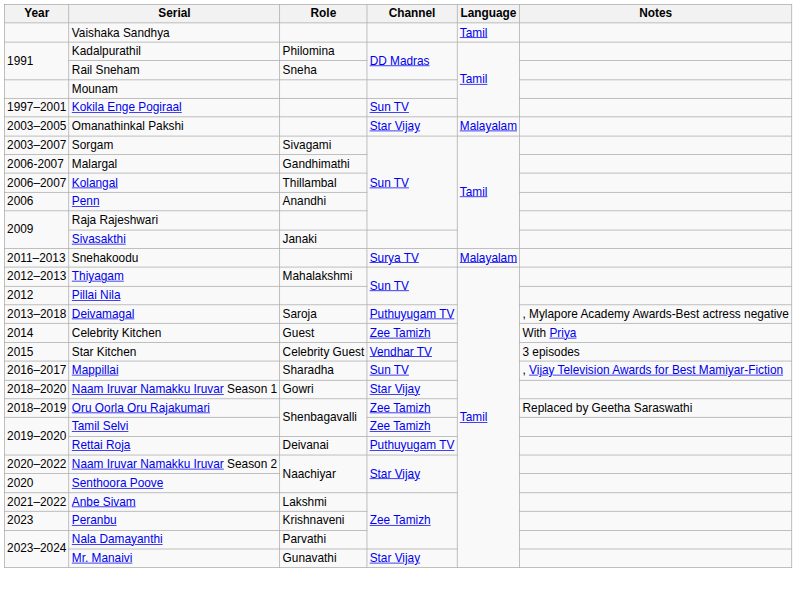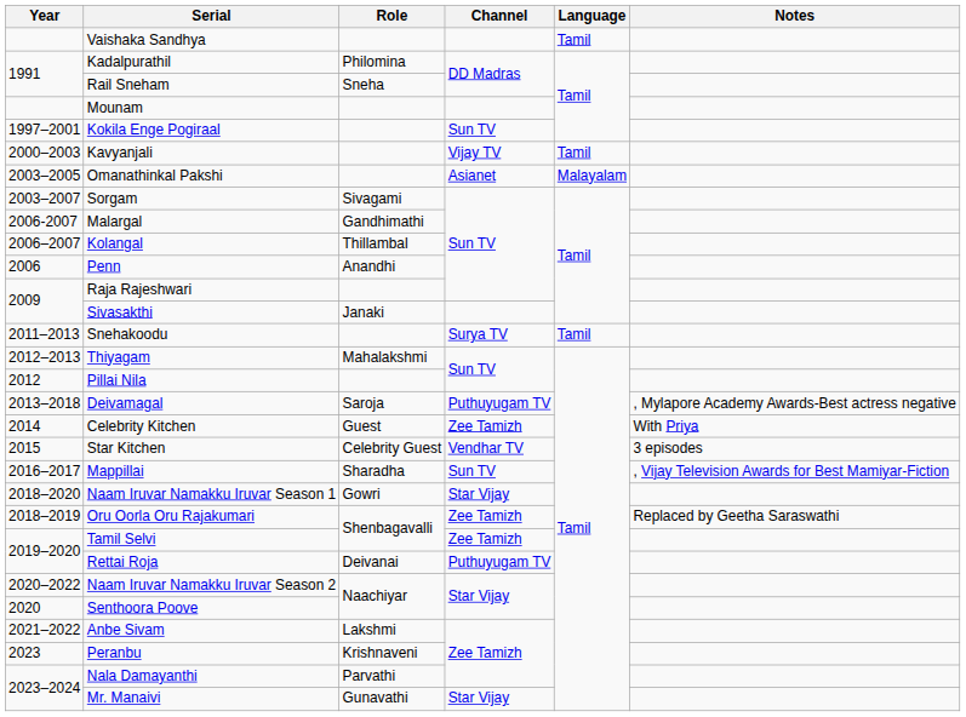 <table class="wikitable sortable">
 <tr>
 <th>Year</th>
 <th>Serial</th>
 <th>Role</th>
 <th>Channel</th>
 <th>Language</th>
 <th class=unsortable>Notes</th>
 </tr>
 <tr>
 <td></td>
 <td>Vaishaka Sandhya</td>
 <td></td>
 <td></td>
 <td><a href='#'>Tamil</a></td>
 <td></td>
 </tr>
 <tr>
 <td rowspan=2>1991</td>
 <td>Kadalpurathil</td>
 <td>Philomina</td>
 <td rowspan=2><a href='#'>DD Madras</a></td>
 <td rowspan=4><a href='#'>Tamil</a></td>
 <td></td>
 </tr>
 <tr>
 <td>Rail Sneham</td>
 <td>Sneha</td>
 <td></td>
 </tr>
 <tr>
 <td></td>
 <td>Mounam</td>
 <td></td>
 <td></td>
 <td></td>
 </tr>
 <tr>
 <td>1997–2001</td>
 <td><a href='#'>Kokila Enge Pogiraal</a></td>
 <td></td>
 <td><a href='#'>Sun TV</a></td>
 <td></td>
 </tr>
 <tr>
+<td>2000–2003</td>
+<td>Kavyanjali</td>
+<td></td>
+<td><a href='#'>Vijay TV</a></td>
+<td><a href='#'>Tamil</a></td>
+<td></td>
+</tr>
+<tr>
 <td>2003–2005</td>
 <td>Omanathinkal Pakshi</td>
 <td></td>
-<td><a href='#'>Star Vijay</a></td>
+<td><a href='#'>Asianet</a></td>
 <td><a href='#'>Malayalam</a></td>
 <td></td>
 </tr>
 <tr>
 <td>2003–2007</td>
 <td>Sorgam</td>
 <td>Sivagami</td>
 <td rowspan=5><a href='#'>Sun TV</a></td>
 <td rowspan=6><a href='#'>Tamil</a></td>
 <td></td>
 </tr>
 <tr>
 <td>2006-2007</td>
 <td>Malargal</td>
 <td>Gandhimathi</td>
 <td></td>
 </tr>
 <tr>
 <td>2006–2007</td>
 <td><a href='#'>Kolangal</a></td>
 <td>Thillambal</td>
 <td></td>
 </tr>
 <tr>
 <td>2006</td>
 <td><a href='#'>Penn</a></td>
 <td>Anandhi</td>
 <td></td>
 </tr>
 <tr>
 <td rowspan=2>2009</td>
 <td>Raja Rajeshwari</td>
 <td></td>
 <td></td>
 </tr>
 <tr>
 <td><a href='#'>Sivasakthi</a></td>
 <td>Janaki</td>
 <td></td>
 </tr>
 <tr>
 <td>2011–2013</td>
 <td>Snehakoodu</td>
 <td></td>
 <td><a href='#'>Surya TV</a></td>
-<td><a href='#'>Malayalam</a></td>
+<td><a href='#'>Tamil</a></td>
 <td></td>
 </tr>
 <tr>
 <td>2012–2013</td>
 <td><a href='#'>Thiyagam</a></td>
 <td>Mahalakshmi</td>
 <td rowspan=2><a href='#'>Sun TV</a></td>
 <td rowspan=16><a href='#'>Tamil</a></td>
 <td></td>
 </tr>
 <tr>
 <td>2012</td>
 <td><a href='#'>Pillai Nila</a></td>
 <td></td>
 <td></td>
 </tr>
 <tr>
 <td>2013–2018</td>
 <td><a href='#'>Deivamagal</a></td>
 <td>Saroja</td>
 <td><a href='#'>Puthuyugam TV</a></td>
 <td> , Mylapore Academy Awards-Best actress negative</td>
 </tr>
 <tr>
 <td>2014</td>
 <td>Celebrity Kitchen</td>
 <td>Guest</td>
 <td><a href='#'>Zee Tamizh</a></td>
 <td>With <a href='#'>Priya</a></td>
 </tr>
 <tr>
 <td>2015</td>
 <td>Star Kitchen</td>
 <td>Celebrity Guest</td>
 <td><a href='#'>Vendhar TV</a></td>
 <td>3 episodes</td>
 </tr>
 <tr>
 <td>2016–2017</td>
 <td><a href='#'>Mappillai</a></td>
 <td>Sharadha</td>
 <td><a href='#'>Sun TV</a></td>
 <td> , <a href='#'>Vijay Television Awards for Best Mamiyar-Fiction</a></td>
 </tr>
 <tr>
 <td>2018–2020</td>
 <td><a href='#'>Naam Iruvar Namakku Iruvar</a> Season 1</td>
 <td>Gowri</td>
 <td><a href='#'>Star Vijay</a></td>
 <td></td>
 </tr>
 <tr>
 <td>2018–2019</td>
 <td><a href='#'>Oru Oorla Oru Rajakumari</a></td>
 <td rowspan=2>Shenbagavalli</td>
 <td><a href='#'>Zee Tamizh</a></td>
 <td>Replaced by Geetha Saraswathi</td>
 </tr>
 <tr>
 <td rowspan=2>2019–2020</td>
 <td><a href='#'>Tamil Selvi</a></td>
 <td><a href='#'>Zee Tamizh</a></td>
 <td></td>
 </tr>
 <tr>
 <td><a href='#'>Rettai Roja</a></td>
 <td>Deivanai</td>
 <td><a href='#'>Puthuyugam TV</a></td>
 <td></td>
 </tr>
 <tr>
 <td>2020–2022</td>
 <td><a href='#'>Naam Iruvar Namakku Iruvar</a> Season 2</td>
 <td rowspan=2>Naachiyar</td>
 <td rowspan=2><a href='#'>Star Vijay</a></td>
 <td></td>
 </tr>
 <tr>
 <td>2020</td>
 <td><a href='#'>Senthoora Poove</a></td>
 <td></td>
 </tr>
 <tr>
 <td>2021–2022</td>
 <td><a href='#'>Anbe Sivam</a></td>
 <td>Lakshmi</td>
 <td rowspan=3><a href='#'>Zee Tamizh</a></td>
 <td></td>
 </tr>
 <tr>
 <td>2023</td>
 <td><a href='#'>Peranbu</a></td>
 <td>Krishnaveni</td>
 <td></td>
 </tr>
 <tr>
 <td rowspan=2>2023–2024</td>
 <td><a href='#'>Nala Damayanthi</a></td>
 <td>Parvathi</td>
 <td></td>
 </tr>
 <tr>
 <td><a href='#'>Mr. Manaivi</a></td>
 <td>Gunavathi</td>
 <td><a href='#'>Star Vijay</a></td>
 <td></td>
 </tr>
 </table>
